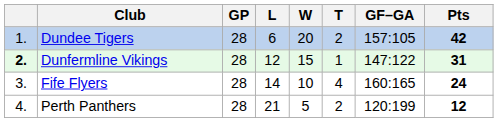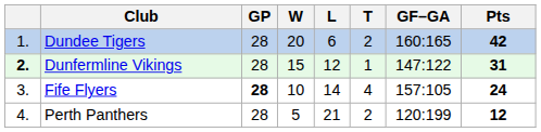 <table class="wikitable">
 <tr>
 <th width="30"></th>
 <th width="200">Club</th>
 <th width="30">GP</th>
+<th width="30">W</th>
 <th width="30">L</th>
-<th width="30">W</th>
 <th width="30">T</th>
 <th width="70">GF–GA</th>
 <th width="70">Pts</th>
 </tr>
 <tr bgcolor="#BCD2EE" align="center">
 <td>1.</td>
 <td align="left"><a href='#'>Dundee Tigers</a></td>
 <td>28</td>
+<td>20</td>
 <td>6</td>
-<td>20</td>
 <td>2</td>
-<td>157:105</td>
+<td>160:165</td>
 <td><strong>42</strong></td>
 </tr>
 <tr bgcolor="#e6fae6" align="center">
 <td><strong>2.</strong></td>
 <td align="left"><a href='#'>Dunfermline Vikings</a></td>
 <td>28</td>
+<td>15</td>
 <td>12</td>
-<td>15</td>
 <td>1</td>
 <td>147:122</td>
 <td><strong>31</strong></td>
 </tr>
 <tr bgcolor="#FFFFFF" align="center">
 <td>3.</td>
 <td align="left"><a href='#'>Fife Flyers</a></td>
-<td>28</td>
+<td><strong>28</strong></td>
+<td>10</td>
 <td>14</td>
-<td>10</td>
 <td>4</td>
-<td>160:165</td>
+<td>157:105</td>
 <td><strong>24</strong></td>
 </tr>
 <tr bgcolor="#FFFFFF" align="center">
 <td>4.</td>
 <td align="left">Perth Panthers</td>
 <td>28</td>
+<td>5</td>
 <td>21</td>
-<td>5</td>
 <td>2</td>
 <td>120:199</td>
 <td><strong>12</strong></td>
 </tr>
 </table>
